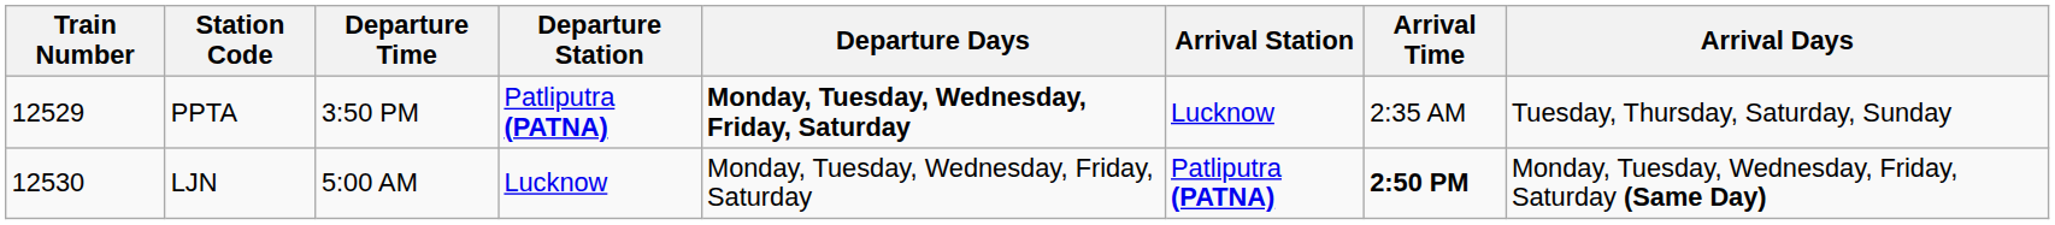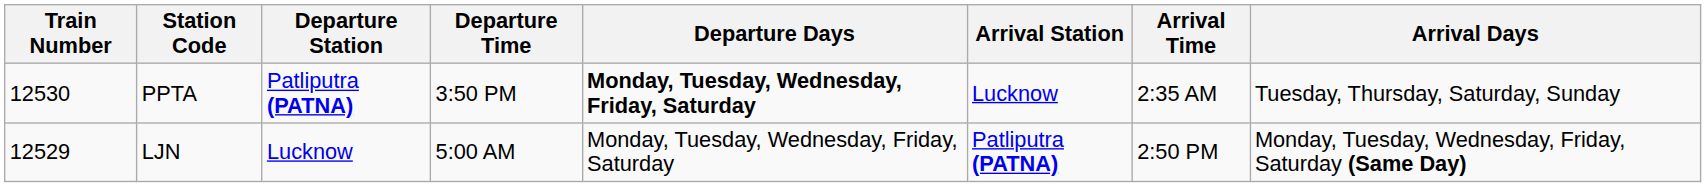 <table class="wikitable">
 <tr>
 <th>Train Number</th>
 <th>Station Code</th>
+<th>Departure Station</th>
 <th>Departure Time</th>
-<th>Departure Station</th>
 <th>Departure Days</th>
 <th>Arrival Station</th>
 <th>Arrival Time</th>
 <th>Arrival Days</th>
 </tr>
 <tr>
-<td>12529</td>
+<td>12530</td>
 <td>PPTA</td>
+<td><a href='#'>Patliputra <strong>(PATNA)</strong></a></td>
 <td>3:50 PM</td>
-<td><a href='#'>Patliputra <strong>(PATNA)</strong></a></td>
 <td><strong>Monday, Tuesday, Wednesday, Friday, Saturday</strong></td>
 <td><a href='#'>Lucknow</a></td>
 <td>2:35 AM</td>
 <td>Tuesday, Thursday, Saturday, Sunday</td>
 </tr>
 <tr>
-<td>12530</td>
+<td>12529</td>
 <td>LJN</td>
+<td><a href='#'>Lucknow</a></td>
 <td>5:00 AM</td>
-<td><a href='#'>Lucknow</a></td>
 <td>Monday, Tuesday, Wednesday, Friday, Saturday</td>
 <td><a href='#'>Patliputra <strong>(PATNA)</strong></a></td>
-<td><strong>2:50 PM</strong></td>
+<td>2:50 PM</td>
 <td>Monday, Tuesday, Wednesday, Friday, Saturday <strong>(Same Day)</strong></td>
 </tr>
 </table>
